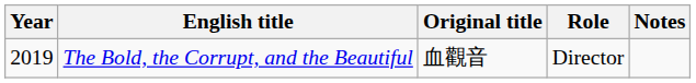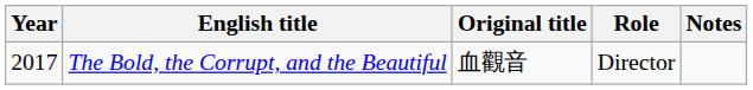 <table class="wikitable sortable">
 <tr>
 <th>Year</th>
 <th>English title</th>
 <th>Original title</th>
 <th>Role</th>
 <th class="unsortable">Notes</th>
 </tr>
 <tr>
-<td>2019</td>
+<td>2017</td>
 <td><em><a href='#'>The Bold, the Corrupt, and the Beautiful</a></em></td>
 <td>血觀音</td>
 <td>Director</td>
 <td></td>
 </tr>
 </table>
